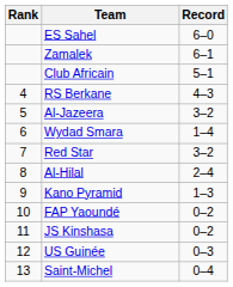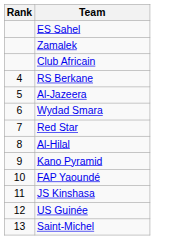 <table class=wikitable style="text-align:center;">
 <tr>
 <th>Rank</th>
 <th width=170>Team</th>
-<th>Record</th>
 </tr>
 <tr>
 <td></td>
 <td align=left> <a href='#'>ES Sahel</a></td>
-<td>6–0</td>
 </tr>
 <tr>
 <td></td>
 <td align=left> <a href='#'>Zamalek</a></td>
-<td>6–1</td>
 </tr>
 <tr>
 <td></td>
 <td align=left> <a href='#'>Club Africain</a></td>
-<td>5–1</td>
 </tr>
 <tr>
 <td>4</td>
 <td align=left> <a href='#'>RS Berkane</a></td>
-<td>4–3</td>
 </tr>
 <tr>
 <td>5</td>
 <td align=left> <a href='#'>Al-Jazeera</a></td>
-<td>3–2</td>
 </tr>
 <tr>
 <td>6</td>
 <td align=left> <a href='#'>Wydad Smara</a></td>
-<td>1–4</td>
 </tr>
 <tr>
 <td>7</td>
 <td align=left> <a href='#'>Red Star</a></td>
-<td>3–2</td>
 </tr>
 <tr>
 <td>8</td>
 <td align=left> <a href='#'>Al-Hilal</a></td>
-<td>2–4</td>
 </tr>
 <tr>
 <td>9</td>
 <td align=left> <a href='#'>Kano Pyramid</a></td>
-<td>1–3</td>
 </tr>
 <tr>
 <td>10</td>
 <td align=left> <a href='#'>FAP Yaoundé</a></td>
-<td>0–2</td>
 </tr>
 <tr>
 <td>11</td>
 <td align=left> <a href='#'>JS Kinshasa</a></td>
-<td>0–2</td>
 </tr>
 <tr>
 <td>12</td>
 <td align=left> <a href='#'>US Guinée</a></td>
-<td>0–3</td>
 </tr>
 <tr>
 <td>13</td>
 <td align=left> <a href='#'>Saint-Michel</a></td>
-<td>0–4</td>
 </tr>
 </table>
